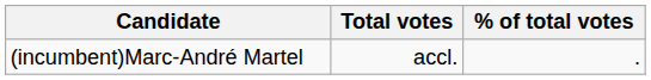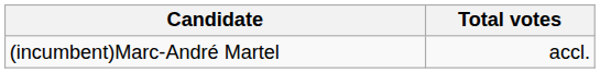 <table class="wikitable" width="475">
 <tr>
 <th align="left">Candidate</th>
 <th align="right">Total votes</th>
-<th align="right">% of total votes</th>
 </tr>
 <tr>
 <td align="left">(incumbent)Marc-André Martel</td>
 <td align="right">accl.</td>
-<td align="right">.</td>
 </tr>
 </table>
